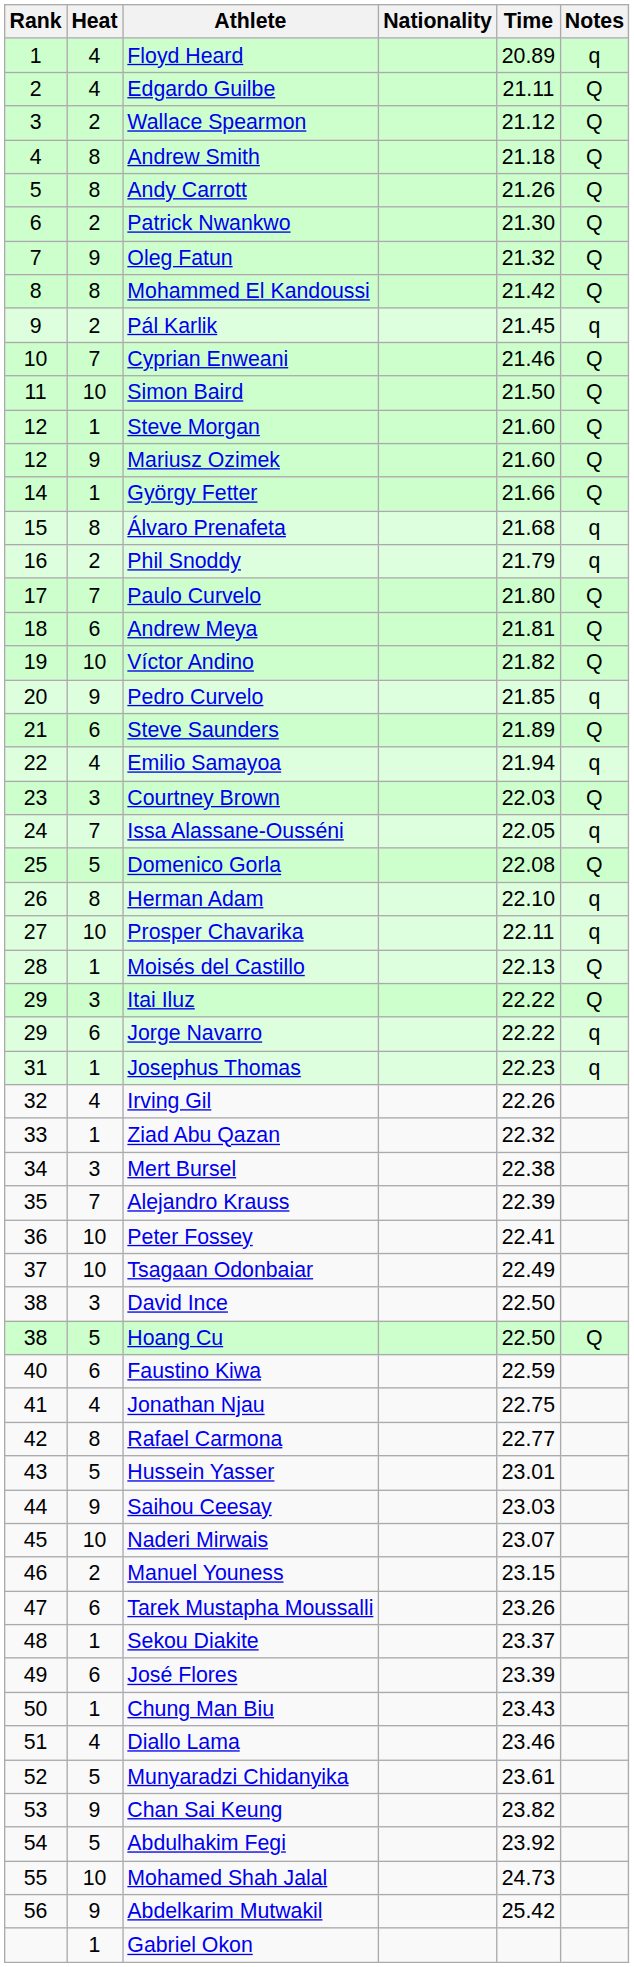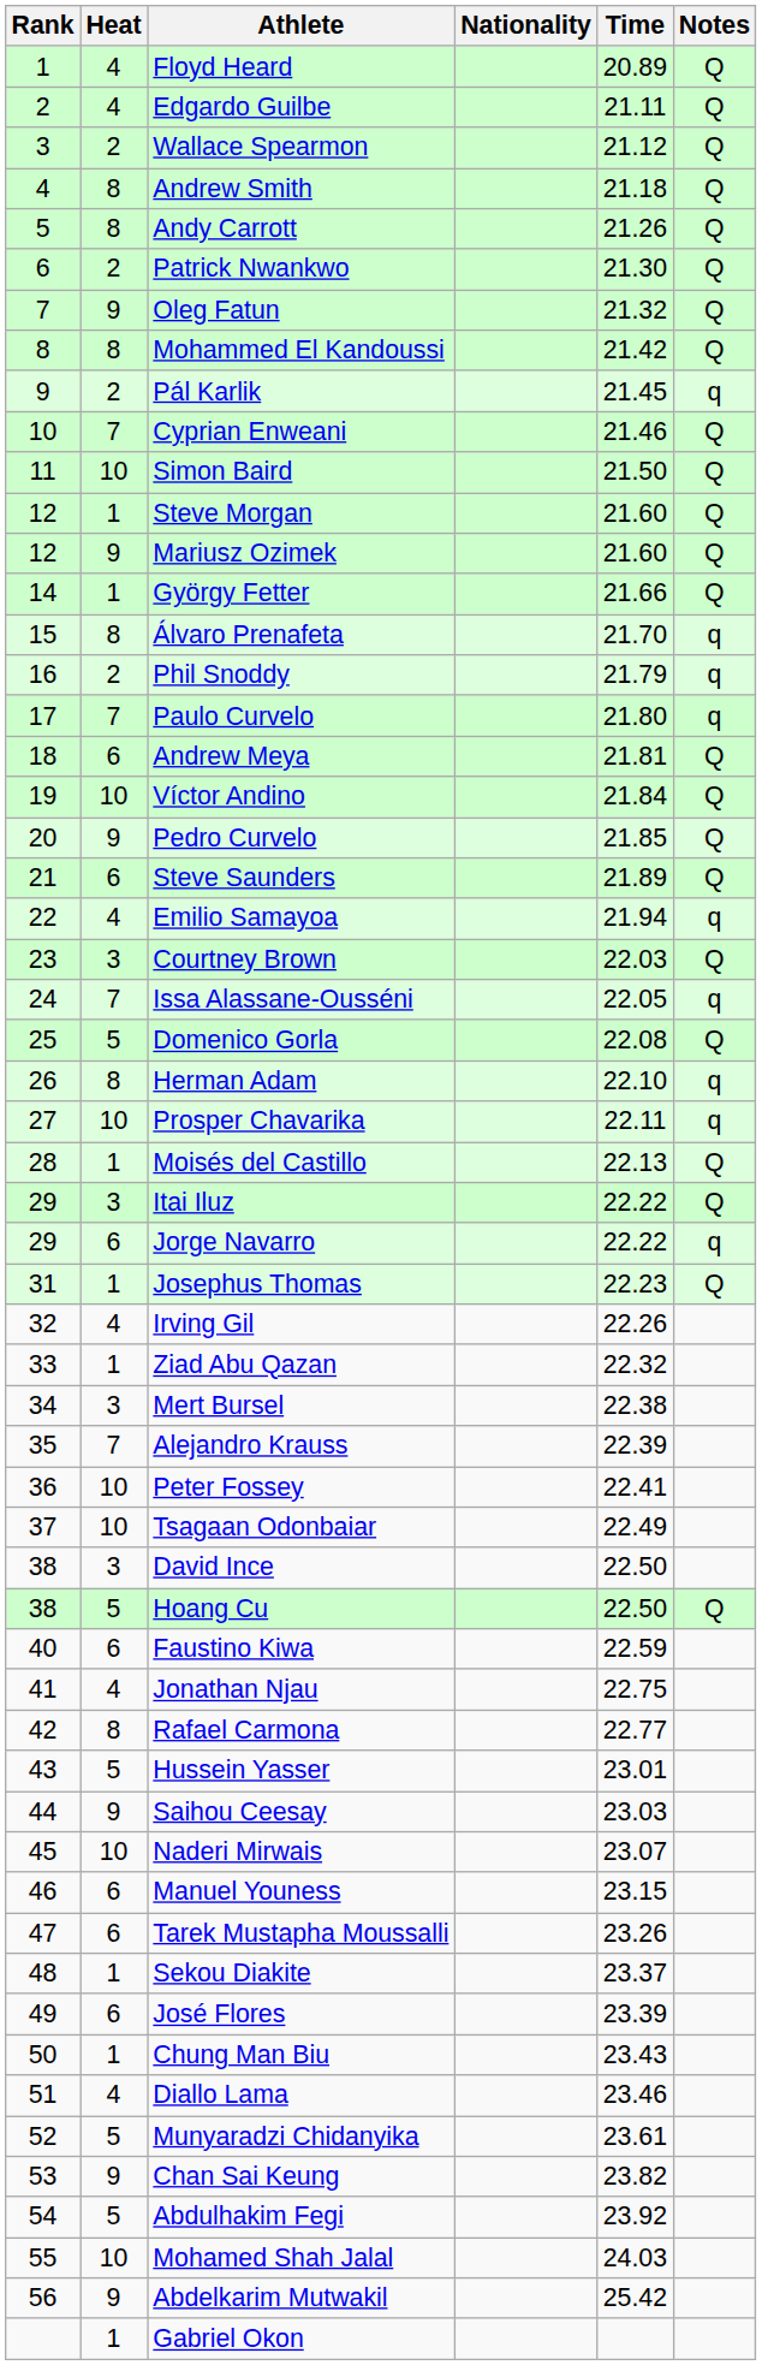 <table class="wikitable sortable" style="text-align:center">
 <tr>
 <th>Rank</th>
 <th>Heat</th>
 <th>Athlete</th>
 <th>Nationality</th>
 <th>Time</th>
 <th>Notes</th>
 </tr>
 <tr bgcolor=ccffcc>
 <td>1</td>
 <td>4</td>
 <td align=left><a href='#'>Floyd Heard</a></td>
 <td align=left></td>
 <td>20.89</td>
-<td>q</td>
+<td>Q</td>
 </tr>
 <tr bgcolor=ccffcc>
 <td>2</td>
 <td>4</td>
 <td align=left><a href='#'>Edgardo Guilbe</a></td>
 <td align=left></td>
 <td>21.11</td>
 <td>Q</td>
 </tr>
 <tr bgcolor=ccffcc>
 <td>3</td>
 <td>2</td>
 <td align=left><a href='#'>Wallace Spearmon</a></td>
 <td align=left></td>
 <td>21.12</td>
 <td>Q</td>
 </tr>
 <tr bgcolor=ccffcc>
 <td>4</td>
 <td>8</td>
 <td align=left><a href='#'>Andrew Smith</a></td>
 <td align=left></td>
 <td>21.18</td>
 <td>Q</td>
 </tr>
 <tr bgcolor=ccffcc>
 <td>5</td>
 <td>8</td>
 <td align=left><a href='#'>Andy Carrott</a></td>
 <td align=left></td>
 <td>21.26</td>
 <td>Q</td>
 </tr>
 <tr bgcolor=ccffcc>
 <td>6</td>
 <td>2</td>
 <td align=left><a href='#'>Patrick Nwankwo</a></td>
 <td align=left></td>
 <td>21.30</td>
 <td>Q</td>
 </tr>
 <tr bgcolor=ccffcc>
 <td>7</td>
 <td>9</td>
 <td align=left><a href='#'>Oleg Fatun</a></td>
 <td align=left></td>
 <td>21.32</td>
 <td>Q</td>
 </tr>
 <tr bgcolor=ccffcc>
 <td>8</td>
 <td>8</td>
 <td align=left><a href='#'>Mohammed El Kandoussi</a></td>
 <td align=left></td>
 <td>21.42</td>
 <td>Q</td>
 </tr>
 <tr bgcolor=ddffdd>
 <td>9</td>
 <td>2</td>
 <td align=left><a href='#'>Pál Karlik</a></td>
 <td align=left></td>
 <td>21.45</td>
 <td>q</td>
 </tr>
 <tr bgcolor=ccffcc>
 <td>10</td>
 <td>7</td>
 <td align=left><a href='#'>Cyprian Enweani</a></td>
 <td align=left></td>
 <td>21.46</td>
 <td>Q</td>
 </tr>
 <tr bgcolor=ccffcc>
 <td>11</td>
 <td>10</td>
 <td align=left><a href='#'>Simon Baird</a></td>
 <td align=left></td>
 <td>21.50</td>
 <td>Q</td>
 </tr>
 <tr bgcolor=ccffcc>
 <td>12</td>
 <td>1</td>
 <td align=left><a href='#'>Steve Morgan</a></td>
 <td align=left></td>
 <td>21.60</td>
 <td>Q</td>
 </tr>
 <tr bgcolor=ccffcc>
 <td>12</td>
 <td>9</td>
 <td align=left><a href='#'>Mariusz Ozimek</a></td>
 <td align=left></td>
 <td>21.60</td>
 <td>Q</td>
 </tr>
 <tr bgcolor=ccffcc>
 <td>14</td>
 <td>1</td>
 <td align=left><a href='#'>György Fetter</a></td>
 <td align=left></td>
 <td>21.66</td>
 <td>Q</td>
 </tr>
 <tr bgcolor=ddffdd>
 <td>15</td>
 <td>8</td>
 <td align=left><a href='#'>Álvaro Prenafeta</a></td>
 <td align=left></td>
-<td>21.68</td>
+<td>21.70</td>
 <td>q</td>
 </tr>
 <tr bgcolor=ddffdd>
 <td>16</td>
 <td>2</td>
 <td align=left><a href='#'>Phil Snoddy</a></td>
 <td align=left></td>
 <td>21.79</td>
 <td>q</td>
 </tr>
 <tr bgcolor=ccffcc>
 <td>17</td>
 <td>7</td>
 <td align=left><a href='#'>Paulo Curvelo</a></td>
 <td align=left></td>
 <td>21.80</td>
-<td>Q</td>
+<td>q</td>
 </tr>
 <tr bgcolor=ccffcc>
 <td>18</td>
 <td>6</td>
 <td align=left><a href='#'>Andrew Meya</a></td>
 <td align=left></td>
 <td>21.81</td>
 <td>Q</td>
 </tr>
 <tr bgcolor=ccffcc>
 <td>19</td>
 <td>10</td>
 <td align=left><a href='#'>Víctor Andino</a></td>
 <td align=left></td>
-<td>21.82</td>
+<td>21.84</td>
 <td>Q</td>
 </tr>
 <tr bgcolor=ddffdd>
 <td>20</td>
 <td>9</td>
 <td align=left><a href='#'>Pedro Curvelo</a></td>
 <td align=left></td>
 <td>21.85</td>
-<td>q</td>
+<td>Q</td>
 </tr>
 <tr bgcolor=ccffcc>
 <td>21</td>
 <td>6</td>
 <td align=left><a href='#'>Steve Saunders</a></td>
 <td align=left></td>
 <td>21.89</td>
 <td>Q</td>
 </tr>
 <tr bgcolor=ddffdd>
 <td>22</td>
 <td>4</td>
 <td align=left><a href='#'>Emilio Samayoa</a></td>
 <td align=left></td>
 <td>21.94</td>
 <td>q</td>
 </tr>
 <tr bgcolor=ccffcc>
 <td>23</td>
 <td>3</td>
 <td align=left><a href='#'>Courtney Brown</a></td>
 <td align=left></td>
 <td>22.03</td>
 <td>Q</td>
 </tr>
 <tr bgcolor=ddffdd>
 <td>24</td>
 <td>7</td>
 <td align=left><a href='#'>Issa Alassane-Ousséni</a></td>
 <td align=left></td>
 <td>22.05</td>
 <td>q</td>
 </tr>
 <tr bgcolor=ccffcc>
 <td>25</td>
 <td>5</td>
 <td align=left><a href='#'>Domenico Gorla</a></td>
 <td align=left></td>
 <td>22.08</td>
 <td>Q</td>
 </tr>
 <tr bgcolor=ddffdd>
 <td>26</td>
 <td>8</td>
 <td align=left><a href='#'>Herman Adam</a></td>
 <td align=left></td>
 <td>22.10</td>
 <td>q</td>
 </tr>
 <tr bgcolor=ddffdd>
 <td>27</td>
 <td>10</td>
 <td align=left><a href='#'>Prosper Chavarika</a></td>
 <td align=left></td>
 <td>22.11</td>
 <td>q</td>
 </tr>
 <tr bgcolor=ddffdd>
 <td>28</td>
 <td>1</td>
 <td align=left><a href='#'>Moisés del Castillo</a></td>
 <td align=left></td>
 <td>22.13</td>
 <td>Q</td>
 </tr>
 <tr bgcolor=ccffcc>
 <td>29</td>
 <td>3</td>
 <td align=left><a href='#'>Itai Iluz</a></td>
 <td align=left></td>
 <td>22.22</td>
 <td>Q</td>
 </tr>
 <tr bgcolor=ddffdd>
 <td>29</td>
 <td>6</td>
 <td align=left><a href='#'>Jorge Navarro</a></td>
 <td align=left></td>
 <td>22.22</td>
 <td>q</td>
 </tr>
 <tr bgcolor=ddffdd>
 <td>31</td>
 <td>1</td>
 <td align=left><a href='#'>Josephus Thomas</a></td>
 <td align=left></td>
 <td>22.23</td>
-<td>q</td>
+<td>Q</td>
 </tr>
 <tr>
 <td>32</td>
 <td>4</td>
 <td align=left><a href='#'>Irving Gil</a></td>
 <td align=left></td>
 <td>22.26</td>
 <td></td>
 </tr>
 <tr>
 <td>33</td>
 <td>1</td>
 <td align=left><a href='#'>Ziad Abu Qazan</a></td>
 <td align=left></td>
 <td>22.32</td>
 <td></td>
 </tr>
 <tr>
 <td>34</td>
 <td>3</td>
 <td align=left><a href='#'>Mert Bursel</a></td>
 <td align=left></td>
 <td>22.38</td>
 <td></td>
 </tr>
 <tr>
 <td>35</td>
 <td>7</td>
 <td align=left><a href='#'>Alejandro Krauss</a></td>
 <td align=left></td>
 <td>22.39</td>
 <td></td>
 </tr>
 <tr>
 <td>36</td>
 <td>10</td>
 <td align=left><a href='#'>Peter Fossey</a></td>
 <td align=left></td>
 <td>22.41</td>
 <td></td>
 </tr>
 <tr>
 <td>37</td>
 <td>10</td>
 <td align=left><a href='#'>Tsagaan Odonbaiar</a></td>
 <td align=left></td>
 <td>22.49</td>
 <td></td>
 </tr>
 <tr>
 <td>38</td>
 <td>3</td>
 <td align=left><a href='#'>David Ince</a></td>
 <td align=left></td>
 <td>22.50</td>
 <td></td>
 </tr>
 <tr bgcolor=ccffcc>
 <td>38</td>
 <td>5</td>
 <td align=left><a href='#'>Hoang Cu</a></td>
 <td align=left></td>
 <td>22.50</td>
 <td>Q</td>
 </tr>
 <tr>
 <td>40</td>
 <td>6</td>
 <td align=left><a href='#'>Faustino Kiwa</a></td>
 <td align=left></td>
 <td>22.59</td>
 <td></td>
 </tr>
 <tr>
 <td>41</td>
 <td>4</td>
 <td align=left><a href='#'>Jonathan Njau</a></td>
 <td align=left></td>
 <td>22.75</td>
 <td></td>
 </tr>
 <tr>
 <td>42</td>
 <td>8</td>
 <td align=left><a href='#'>Rafael Carmona</a></td>
 <td align=left></td>
 <td>22.77</td>
 <td></td>
 </tr>
 <tr>
 <td>43</td>
 <td>5</td>
 <td align=left><a href='#'>Hussein Yasser</a></td>
 <td align=left></td>
 <td>23.01</td>
 <td></td>
 </tr>
 <tr>
 <td>44</td>
 <td>9</td>
 <td align=left><a href='#'>Saihou Ceesay</a></td>
 <td align=left></td>
 <td>23.03</td>
 <td></td>
 </tr>
 <tr>
 <td>45</td>
 <td>10</td>
 <td align=left><a href='#'>Naderi Mirwais</a></td>
 <td align=left></td>
 <td>23.07</td>
 <td></td>
 </tr>
 <tr>
 <td>46</td>
-<td>2</td>
+<td>6</td>
 <td align=left><a href='#'>Manuel Youness</a></td>
 <td align=left></td>
 <td>23.15</td>
 <td></td>
 </tr>
 <tr>
 <td>47</td>
 <td>6</td>
 <td align=left><a href='#'>Tarek Mustapha Moussalli</a></td>
 <td align=left></td>
 <td>23.26</td>
 <td></td>
 </tr>
 <tr>
 <td>48</td>
 <td>1</td>
 <td align=left><a href='#'>Sekou Diakite</a></td>
 <td align=left></td>
 <td>23.37</td>
 <td></td>
 </tr>
 <tr>
 <td>49</td>
 <td>6</td>
 <td align=left><a href='#'>José Flores</a></td>
 <td align=left></td>
 <td>23.39</td>
 <td></td>
 </tr>
 <tr>
 <td>50</td>
 <td>1</td>
 <td align=left><a href='#'>Chung Man Biu</a></td>
 <td align=left></td>
 <td>23.43</td>
 <td></td>
 </tr>
 <tr>
 <td>51</td>
 <td>4</td>
 <td align=left><a href='#'>Diallo Lama</a></td>
 <td align=left></td>
 <td>23.46</td>
 <td></td>
 </tr>
 <tr>
 <td>52</td>
 <td>5</td>
 <td align=left><a href='#'>Munyaradzi Chidanyika</a></td>
 <td align=left></td>
 <td>23.61</td>
 <td></td>
 </tr>
 <tr>
 <td>53</td>
 <td>9</td>
 <td align=left><a href='#'>Chan Sai Keung</a></td>
 <td align=left></td>
 <td>23.82</td>
 <td></td>
 </tr>
 <tr>
 <td>54</td>
 <td>5</td>
 <td align=left><a href='#'>Abdulhakim Fegi</a></td>
 <td align=left></td>
 <td>23.92</td>
 <td></td>
 </tr>
 <tr>
 <td>55</td>
 <td>10</td>
 <td align=left><a href='#'>Mohamed Shah Jalal</a></td>
 <td align=left></td>
-<td>24.73</td>
+<td>24.03</td>
 <td></td>
 </tr>
 <tr>
 <td>56</td>
 <td>9</td>
 <td align=left><a href='#'>Abdelkarim Mutwakil</a></td>
 <td align=left></td>
 <td>25.42</td>
 <td></td>
 </tr>
 <tr>
 <td></td>
 <td>1</td>
 <td align=left><a href='#'>Gabriel Okon</a></td>
 <td align=left></td>
 <td></td>
 <td></td>
 </tr>
 </table>
